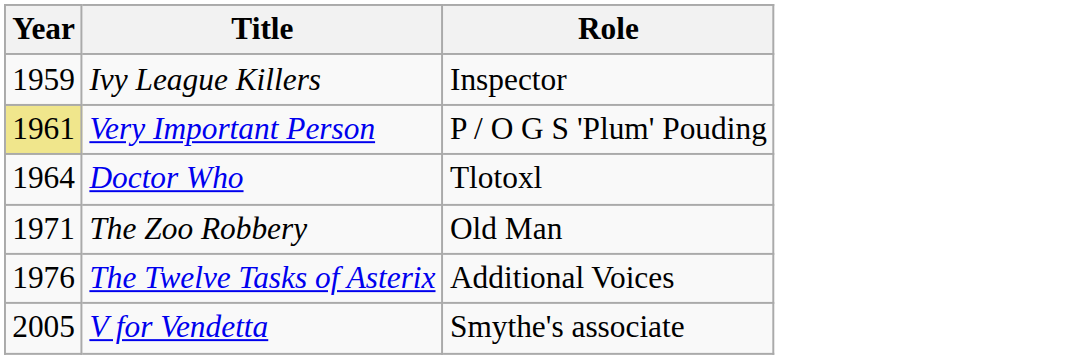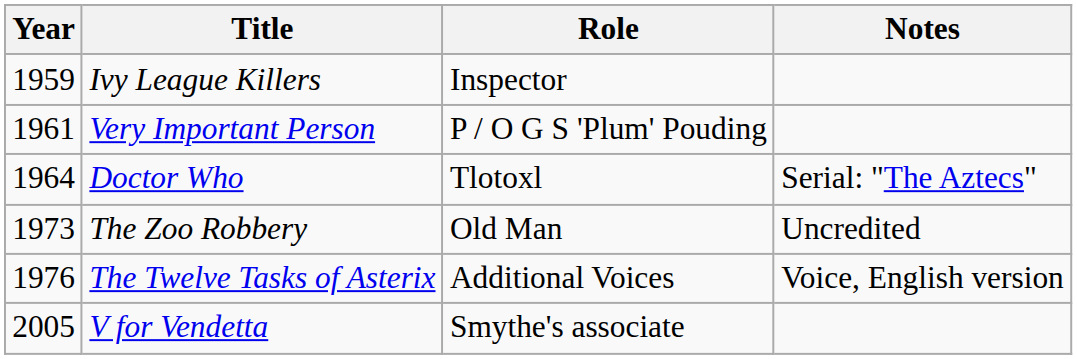 <table class="wikitable sortable">
 <tr>
 <th>Year</th>
 <th>Title</th>
 <th>Role</th>
+<th>Notes</th>
 </tr>
 <tr>
 <td>1959</td>
 <td><em>Ivy League Killers</em></td>
 <td>Inspector</td>
+<td></td>
 </tr>
 <tr>
-<td style="background: khaki;">1961</td>
+<td>1961</td>
 <td><em><a href='#'>Very Important Person</a></em></td>
 <td>P / O G S 'Plum' Pouding</td>
+<td></td>
 </tr>
 <tr>
 <td>1964</td>
 <td><em><a href='#'>Doctor Who</a></em></td>
 <td>Tlotoxl</td>
+<td>Serial: "<a href='#'>The Aztecs</a>"</td>
 </tr>
 <tr>
-<td>1971</td>
+<td>1973</td>
 <td><em>The Zoo Robbery</em></td>
 <td>Old Man</td>
+<td>Uncredited</td>
 </tr>
 <tr>
 <td>1976</td>
 <td><em><a href='#'>The Twelve Tasks of Asterix</a></em></td>
 <td>Additional Voices</td>
+<td>Voice, English version</td>
 </tr>
 <tr>
 <td>2005</td>
 <td><em><a href='#'>V for Vendetta</a></em></td>
 <td>Smythe's associate</td>
+<td></td>
 </tr>
 </table>
